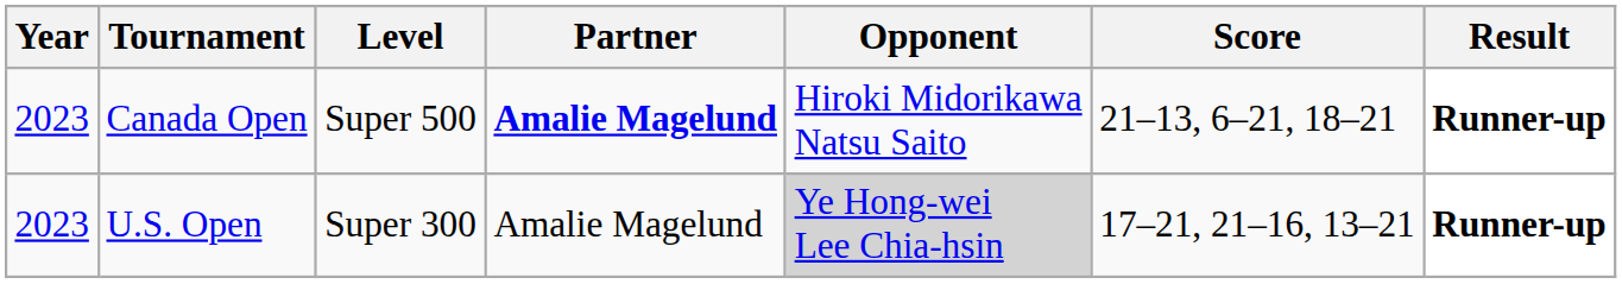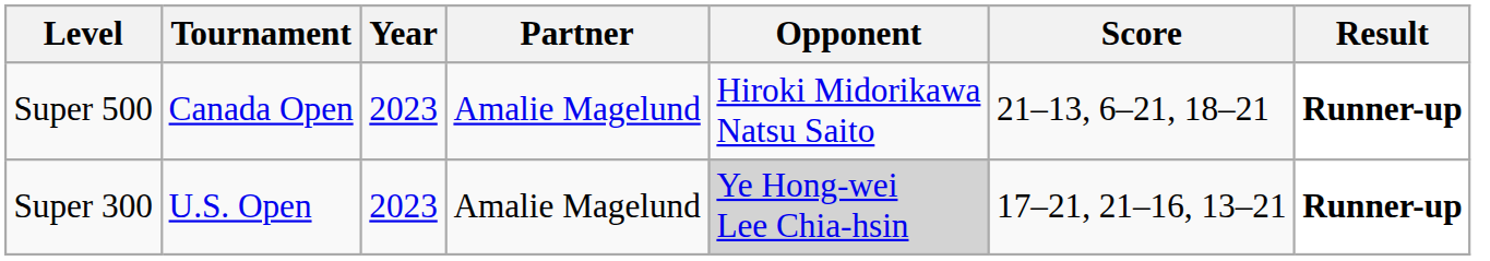 <table class="sortable wikitable" style="font-size: 90%;">
 <tr>
+<th>Level</th>
+<th>Tournament</th>
 <th>Year</th>
-<th>Tournament</th>
-<th>Level</th>
 <th>Partner</th>
 <th>Opponent</th>
 <th>Score</th>
 <th>Result</th>
 </tr>
 <tr>
+<td align="left">Super 500</td>
+<td align="left"><a href='#'>Canada Open</a></td>
 <td align="center"><a href='#'>2023</a></td>
-<td align="left"><a href='#'>Canada Open</a></td>
-<td align="left">Super 500</td>
-<td align="left"><strong> <a href='#'>Amalie Magelund</a></strong></td>
+<td align="left"> <a href='#'>Amalie Magelund</a></td>
 <td align="left"> <a href='#'>Hiroki Midorikawa</a><br>  <a href='#'>Natsu Saito</a></td>
 <td align="left">21–13, 6–21, 18–21</td>
 <td style="text-align:left; background:white"> <strong>Runner-up</strong></td>
 </tr>
 <tr>
+<td align="left">Super 300</td>
+<td align="left"><a href='#'>U.S. Open</a></td>
 <td align="center"><a href='#'>2023</a></td>
-<td align="left"><a href='#'>U.S. Open</a></td>
-<td align="left">Super 300</td>
 <td align="left"> Amalie Magelund</td>
 <td align="left" style="background: lightgrey;"> <a href='#'>Ye Hong-wei</a><br> <a href='#'>Lee Chia-hsin</a></td>
 <td align="left">17–21, 21–16, 13–21</td>
 <td style="text-align:left; background:white"> <strong>Runner-up</strong></td>
 </tr>
 </table>
